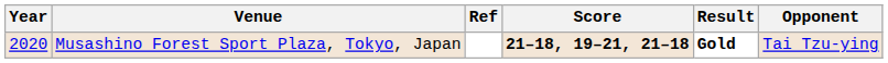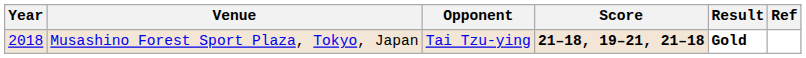 <table class="sortable wikitable" style="font-size: 90%">
 <tr>
 <th>Year</th>
 <th>Venue</th>
-<th>Ref</th>
+<th>Opponent</th>
 <th>Score</th>
 <th>Result</th>
-<th>Opponent</th>
+<th>Ref</th>
 </tr>
 <tr style="background:#F3E6D7">
-<td align="center"><a href='#'>2020</a></td>
+<td align="center"><a href='#'>2018</a></td>
 <td align="left"><a href='#'>Musashino Forest Sport Plaza</a>, <a href='#'>Tokyo</a>, Japan</td>
-<td align="center"; bgcolor="white"></td>
+<td align="left"> <a href='#'>Tai Tzu-ying</a></td>
 <td align="left"><strong>21–18, 19–21, 21–18</strong></td>
 <td style="text-align:left; background:white"> <strong>Gold</strong></td>
-<td align="left"> <a href='#'>Tai Tzu-ying</a></td>
+<td align="center"; bgcolor="white"></td>
 </tr>
 </table>
